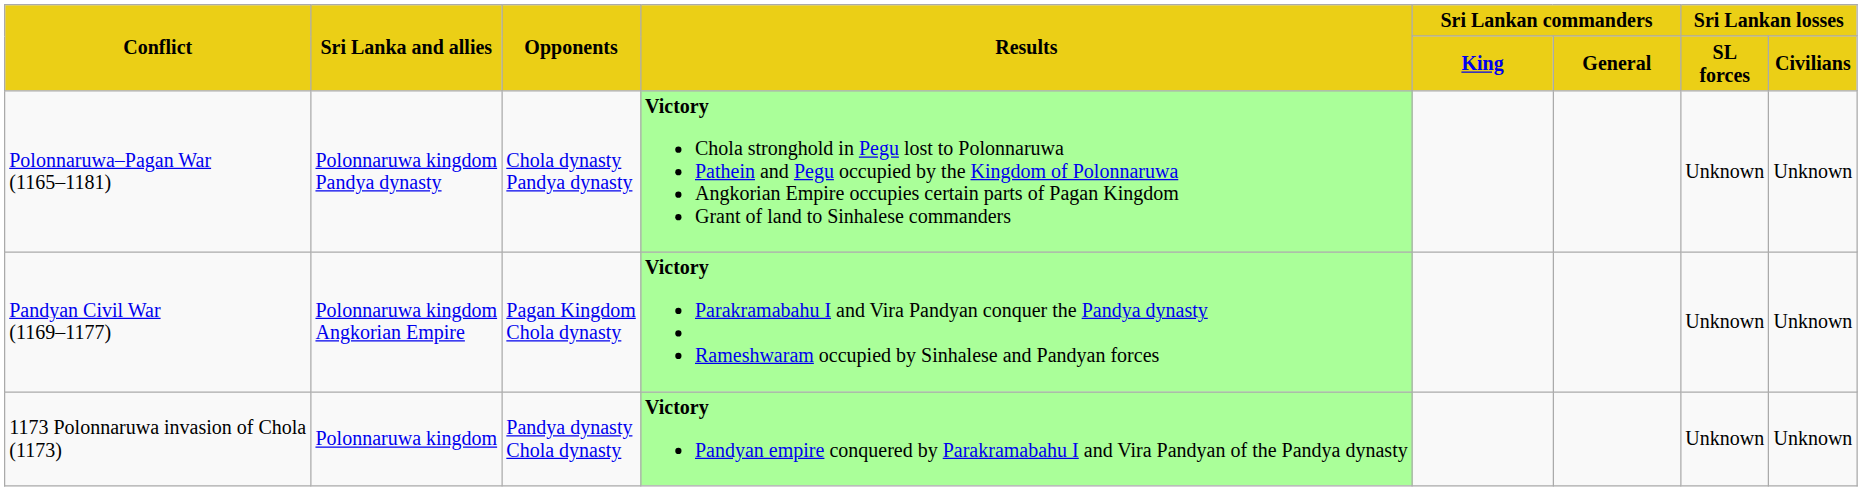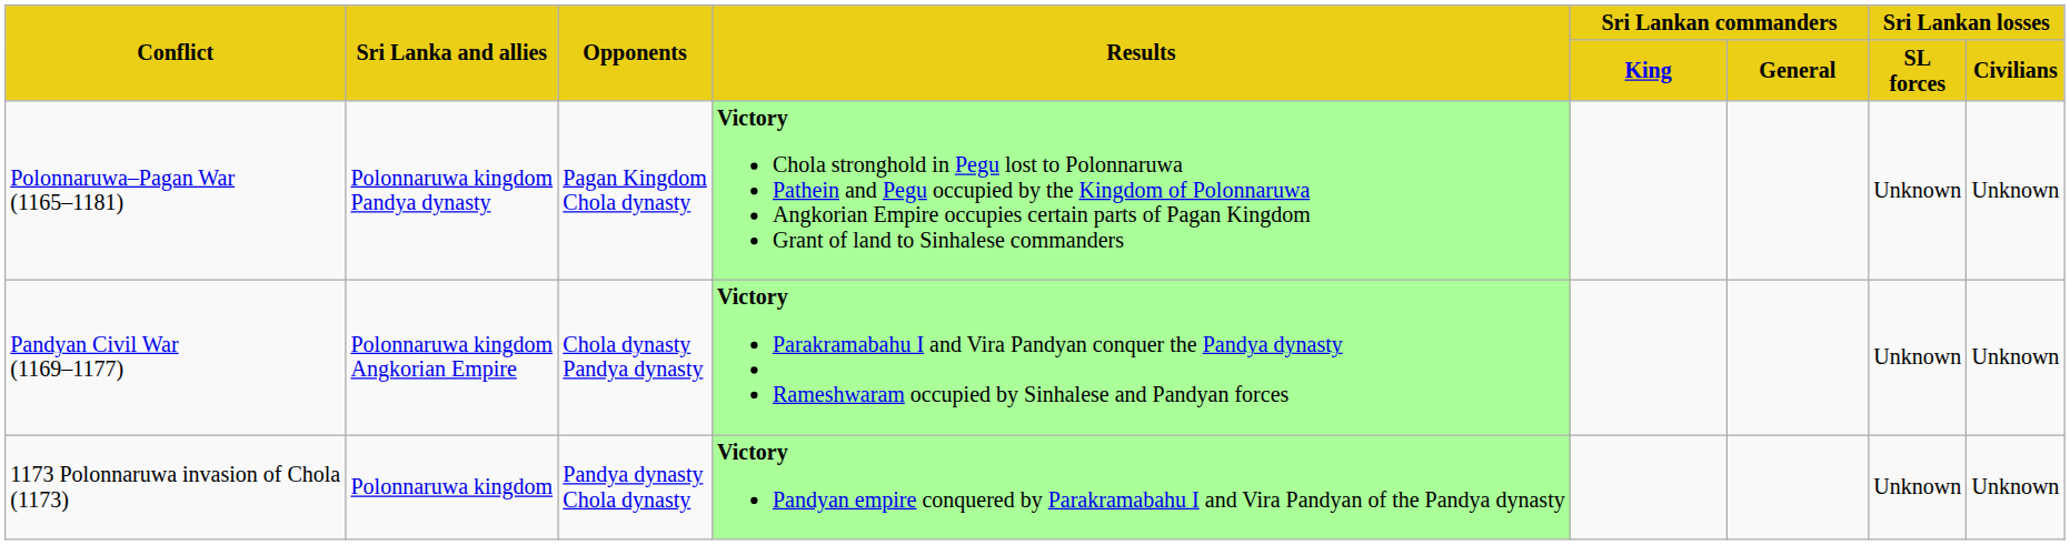 <table class="wikitable">
 <tr>
 <th style="background:#EBCF16" rowspan="2"><span>Conflict</span></th>
 <th style="background:#EBCF16" rowspan="2"><span>Sri Lanka and allies</span></th>
 <th style="background:#EBCF16" rowspan="2"><span>Opponents</span></th>
 <th style="background:#EBCF16" rowspan="2"><span>Results</span></th>
 <th style="background:#EBCF16" colspan="2"><span>Sri Lankan commanders</span></th>
 <th style="background:#EBCF16" colspan="2"><span>Sri Lankan losses</span></th>
 </tr>
 <tr>
 <th style="background:#EBCF16" width=105px><span><a href='#'>King</a></span></th>
 <th style="background:#EBCF16" width=95px><span>General</span></th>
 <th style="background:#EBCF16" width=55px><span>SL<br>forces</span></th>
 <th style="background:#EBCF16" width=><span>Civilians</span></th>
 </tr>
 <tr>
 <td><a href='#'>Polonnaruwa–Pagan War</a><br>(1165–1181)</td>
 <td><a href='#'>Polonnaruwa kingdom</a><br><a href='#'>Pandya dynasty</a> </td>
-<td><a href='#'>Chola dynasty</a><br><a href='#'>Pandya dynasty</a> </td>
+<td><a href='#'>Pagan Kingdom</a><br><a href='#'>Chola dynasty</a> </td>
 <td style="background:#AF9"><strong>Victory</strong><br><ul><li>Chola stronghold in <a href='#'>Pegu</a> lost to Polonnaruwa</li><li><a href='#'>Pathein</a> and <a href='#'>Pegu</a> occupied by the <a href='#'>Kingdom of Polonnaruwa</a></li><li>Angkorian Empire occupies certain parts of Pagan Kingdom</li><li>Grant of land to Sinhalese commanders</li></ul></td>
 <td></td>
 <td></td>
 <td>Unknown</td>
 <td>Unknown</td>
 </tr>
 <tr>
 <td><a href='#'>Pandyan Civil War</a><br>(1169–1177)</td>
 <td><a href='#'>Polonnaruwa kingdom</a><br><a href='#'>Angkorian Empire</a></td>
-<td><a href='#'>Pagan Kingdom</a><br><a href='#'>Chola dynasty</a> </td>
+<td><a href='#'>Chola dynasty</a><br><a href='#'>Pandya dynasty</a> </td>
 <td style="background:#AF9"><strong>Victory</strong><br><ul><li><a href='#'>Parakramabahu I</a> and Vira Pandyan conquer the <a href='#'>Pandya dynasty</a></li><li></li><li><a href='#'>Rameshwaram</a> occupied by Sinhalese and Pandyan forces</li></ul></td>
 <td></td>
 <td></td>
 <td>Unknown</td>
 <td>Unknown</td>
 </tr>
 <tr>
 <td>1173 Polonnaruwa invasion of Chola<br>(1173)</td>
 <td><a href='#'>Polonnaruwa kingdom</a></td>
 <td><a href='#'>Pandya dynasty</a><br><a href='#'>Chola dynasty</a></td>
 <td style="background:#AF9"><strong>Victory</strong><br><ul><li><a href='#'>Pandyan empire</a> conquered by <a href='#'>Parakramabahu I</a> and Vira Pandyan of the Pandya dynasty</li></ul></td>
 <td></td>
 <td></td>
 <td>Unknown</td>
 <td>Unknown</td>
 </tr>
 </table>
